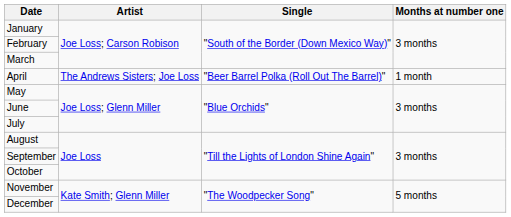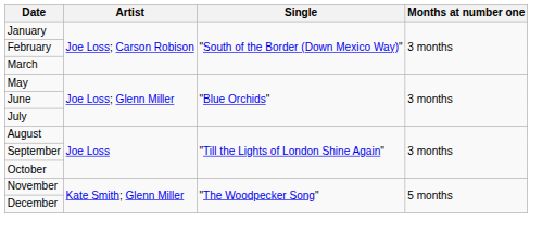 <table class="wikitable">
 <tr>
 <th>Date</th>
 <th>Artist</th>
 <th>Single</th>
 <th>Months at number one</th>
 </tr>
 <tr>
 <td>January</td>
 <td rowspan="3"><a href='#'>Joe Loss</a>; <a href='#'>Carson Robison</a></td>
 <td rowspan="3">"<a href='#'>South of the Border (Down Mexico Way)</a>"</td>
 <td rowspan="3">3 months</td>
 </tr>
 <tr>
 <td>February</td>
 </tr>
 <tr>
 <td>March</td>
-</tr>
-<tr>
-<td>April</td>
-<td><a href='#'>The Andrews Sisters</a>; <a href='#'>Joe Loss</a></td>
-<td>"<a href='#'>Beer Barrel Polka (Roll Out The Barrel)</a>"</td>
-<td>1 month</td>
 </tr>
 <tr>
 <td>May</td>
 <td rowspan="3"><a href='#'>Joe Loss</a>; <a href='#'>Glenn Miller</a></td>
 <td rowspan="3">"<a href='#'>Blue Orchids</a>"</td>
 <td rowspan="3">3 months</td>
 </tr>
 <tr>
 <td>June</td>
 </tr>
 <tr>
 <td>July</td>
 </tr>
 <tr>
 <td>August</td>
 <td rowspan="3"><a href='#'>Joe Loss</a></td>
 <td rowspan="3">"<a href='#'>Till the Lights of London Shine Again</a>"</td>
 <td rowspan="3">3 months</td>
 </tr>
 <tr>
 <td>September</td>
 </tr>
 <tr>
 <td>October</td>
 </tr>
 <tr>
 <td>November</td>
 <td rowspan="2"><a href='#'>Kate Smith</a>; <a href='#'>Glenn Miller</a></td>
 <td rowspan="2">"<a href='#'>The Woodpecker Song</a>"</td>
 <td rowspan="2">5 months</td>
 </tr>
 <tr>
 <td>December</td>
 </tr>
 </table>
